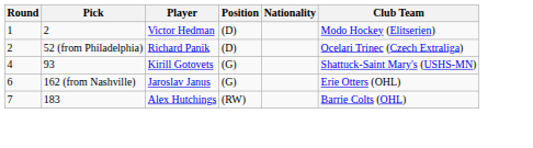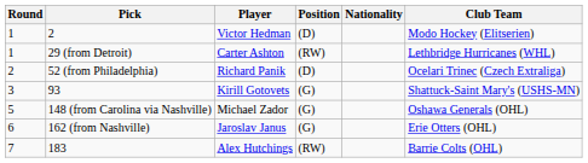 <table class="wikitable sortable sortable">
 <tr>
 <th>Round</th>
 <th>Pick</th>
 <th>Player</th>
 <th>Position</th>
 <th>Nationality</th>
 <th>Club Team</th>
 </tr>
 <tr>
 <td>1</td>
 <td>2</td>
 <td><a href='#'>Victor Hedman</a></td>
 <td>(D)</td>
 <td></td>
 <td><a href='#'>Modo Hockey</a> (<a href='#'>Elitserien</a>)</td>
 </tr>
 <tr>
+<td>1</td>
+<td>29 (from Detroit)</td>
+<td><a href='#'>Carter Ashton</a></td>
+<td>(RW)</td>
+<td></td>
+<td><a href='#'>Lethbridge Hurricanes</a> (<a href='#'>WHL</a>)</td>
+</tr>
+<tr>
 <td>2</td>
 <td>52 (from Philadelphia)</td>
 <td><a href='#'>Richard Panik</a></td>
 <td>(D)</td>
 <td></td>
 <td><a href='#'>Ocelari Trinec</a> (<a href='#'>Czech Extraliga</a>)</td>
 </tr>
 <tr>
-<td>4</td>
+<td>3</td>
 <td>93</td>
 <td><a href='#'>Kirill Gotovets</a></td>
 <td>(G)</td>
 <td></td>
 <td><a href='#'>Shattuck-Saint Mary's</a> (<a href='#'>USHS-MN</a>)</td>
+</tr>
+<tr>
+<td>5</td>
+<td>148 (from Carolina via Nashville)</td>
+<td>Michael Zador</td>
+<td>(G)</td>
+<td></td>
+<td><a href='#'>Oshawa Generals</a> (OHL)</td>
 </tr>
 <tr>
 <td>6</td>
 <td>162 (from Nashville)</td>
 <td><a href='#'>Jaroslav Janus</a></td>
 <td>(G)</td>
 <td></td>
 <td><a href='#'>Erie Otters</a> (OHL)</td>
 </tr>
 <tr>
 <td>7</td>
 <td>183</td>
 <td><a href='#'>Alex Hutchings</a></td>
 <td>(RW)</td>
 <td></td>
 <td><a href='#'>Barrie Colts</a> (<a href='#'>OHL</a>)</td>
 </tr>
 </table>
